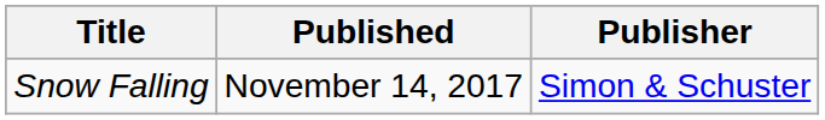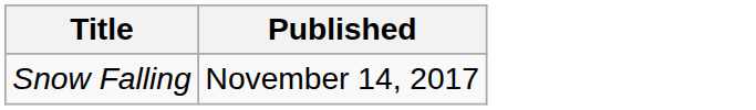 <table class="wikitable">
 <tr>
 <th>Title</th>
 <th>Published</th>
-<th>Publisher</th>
 </tr>
 <tr>
 <td><em>Snow Falling</em></td>
 <td>November 14, 2017</td>
-<td><a href='#'>Simon & Schuster</a></td>
 </tr>
 </table>
